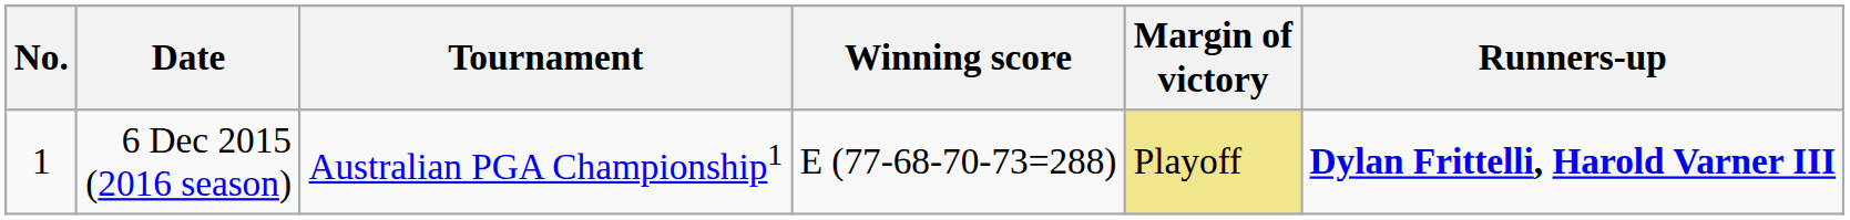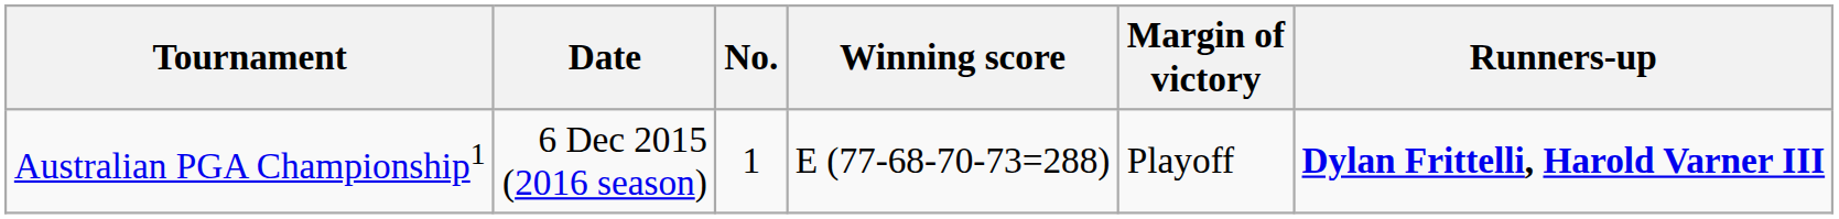 <table class="wikitable" style="font-size:95%;">
 <tr>
+<th>Tournament</th>
+<th>Date</th>
 <th>No.</th>
-<th>Date</th>
-<th>Tournament</th>
 <th>Winning score</th>
 <th>Margin of<br>victory</th>
 <th>Runners-up</th>
 </tr>
 <tr>
+<td><a href='#'>Australian PGA Championship</a><sup>1</sup></td>
+<td align=right>6 Dec 2015<br>(<a href='#'>2016 season</a>)</td>
 <td align=center>1</td>
-<td align=right>6 Dec 2015<br>(<a href='#'>2016 season</a>)</td>
-<td><a href='#'>Australian PGA Championship</a><sup>1</sup></td>
 <td>E (77-68-70-73=288)</td>
-<td style="background: khaki;">Playoff</td>
+<td>Playoff</td>
 <td><strong> <a href='#'>Dylan Frittelli</a>,  <a href='#'>Harold Varner III</a></strong></td>
 </tr>
 </table>
